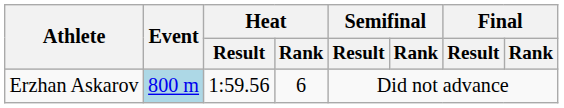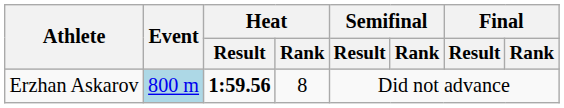 <table class="wikitable" style="font-size:90%">
 <tr>
 <th rowspan=2>Athlete</th>
 <th rowspan=2>Event</th>
 <th colspan="2">Heat</th>
 <th colspan="2">Semifinal</th>
 <th colspan="2">Final</th>
 </tr>
 <tr style="font-size:95%">
 <th>Result</th>
 <th>Rank</th>
 <th>Result</th>
 <th>Rank</th>
 <th>Result</th>
 <th>Rank</th>
 </tr>
 <tr align=center>
 <td align=left>Erzhan Askarov</td>
 <td align=left style="background: lightblue;"><a href='#'>800 m</a></td>
-<td>1:59.56</td>
-<td>6</td>
+<td><strong>1:59.56</strong></td>
+<td>8</td>
 <td colspan=4>Did not advance</td>
 </tr>
 </table>
